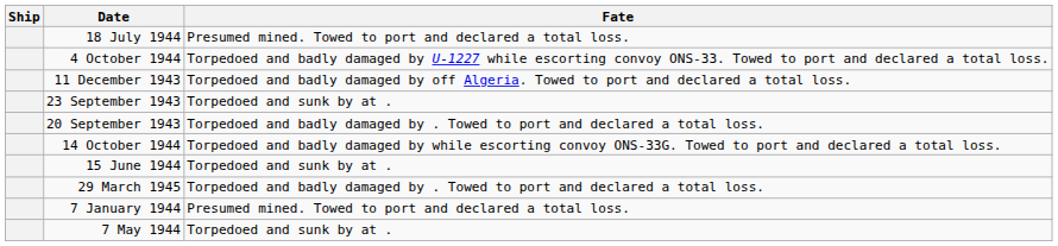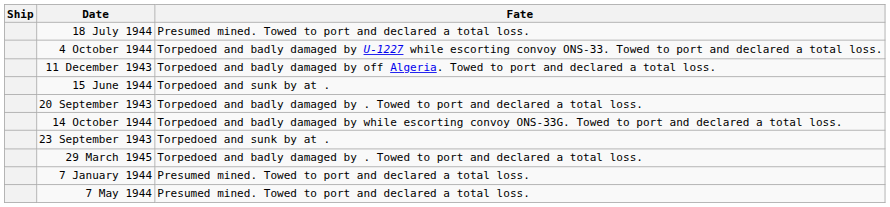 <table class="wikitable plainrowheaders">
 <tr>
 <th scope="col">Ship</th>
 <th scope="col">Date</th>
 <th scope="col">Fate</th>
 </tr>
 <tr>
 <th scope="row"></th>
 <td style="text-align: right;">18 July 1944</td>
 <td>Presumed mined. Towed to port and declared a total loss.</td>
 </tr>
 <tr>
 <th scope="row"></th>
 <td style="text-align: right;">4 October 1944</td>
 <td>Torpedoed and badly damaged by <a href='#'><em>U-1227</em></a> while escorting convoy ONS-33. Towed to port and declared a total loss.</td>
 </tr>
 <tr>
 <th scope="row"></th>
 <td style="text-align: right;">11 December 1943</td>
 <td>Torpedoed and badly damaged by  off <a href='#'>Algeria</a>. Towed to port and declared a total loss.</td>
 </tr>
 <tr>
 <th scope="row"></th>
-<td style="text-align: right;">23 September 1943</td>
+<td style="text-align: right;">15 June 1944</td>
 <td>Torpedoed and sunk by  at .</td>
 </tr>
 <tr>
 <th scope="row"></th>
 <td style="text-align: right;">20 September 1943</td>
 <td>Torpedoed and badly damaged by . Towed to port and declared a total loss.</td>
 </tr>
 <tr>
 <th scope="row"></th>
 <td style="text-align: right;">14 October 1944</td>
 <td>Torpedoed and badly damaged by  while escorting convoy ONS-33G. Towed to port and declared a total loss.</td>
 </tr>
 <tr>
 <th scope="row"></th>
-<td style="text-align: right;">15 June 1944</td>
+<td style="text-align: right;">23 September 1943</td>
 <td>Torpedoed and sunk by  at .</td>
 </tr>
 <tr>
 <th scope="row"></th>
 <td style="text-align: right;">29 March 1945</td>
 <td>Torpedoed and badly damaged by . Towed to port and declared a total loss.</td>
 </tr>
 <tr>
 <th scope="row"></th>
 <td style="text-align: right;">7 January 1944</td>
 <td>Presumed mined. Towed to port and declared a total loss.</td>
 </tr>
 <tr>
 <th scope="row"></th>
 <td style="text-align: right;">7 May 1944</td>
-<td>Torpedoed and sunk by  at .</td>
+<td>Presumed mined. Towed to port and declared a total loss.</td>
 </tr>
 </table>
